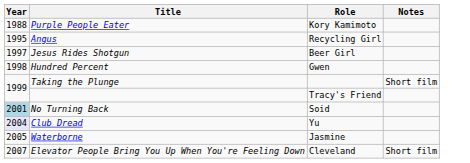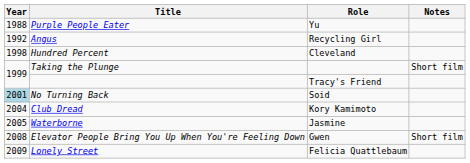 <table class="wikitable sortable">
 <tr>
 <th>Year</th>
 <th>Title</th>
 <th>Role</th>
 <th class="unsortable">Notes</th>
 </tr>
 <tr>
 <td>1988</td>
 <td><em><a href='#'>Purple People Eater</a></em></td>
-<td>Kory Kamimoto</td>
+<td>Yu</td>
 <td></td>
 </tr>
 <tr>
-<td>1995</td>
+<td>1992</td>
 <td><em><a href='#'>Angus</a></em></td>
 <td>Recycling Girl</td>
 <td></td>
 </tr>
 <tr>
-<td>1997</td>
-<td><em>Jesus Rides Shotgun</em></td>
-<td>Beer Girl</td>
-<td></td>
-</tr>
-<tr>
 <td>1998</td>
 <td><em>Hundred Percent</em></td>
-<td>Gwen</td>
+<td>Cleveland</td>
 <td></td>
 </tr>
 <tr>
 <td rowspan=2>1999</td>
 <td><em>Taking the Plunge</em></td>
 <td></td>
 <td>Short film</td>
 </tr>
 <tr>
 <td><em></em></td>
 <td>Tracy's Friend</td>
 <td></td>
 </tr>
 <tr>
 <td style="background: lightblue;">2001</td>
 <td><em>No Turning Back</em></td>
 <td>Soid</td>
 <td></td>
 </tr>
 <tr>
-<td style="background: lavender;">2004</td>
+<td>2004</td>
 <td><em><a href='#'>Club Dread</a></em></td>
-<td>Yu</td>
+<td>Kory Kamimoto</td>
 <td></td>
 </tr>
 <tr>
 <td>2005</td>
 <td><em><a href='#'>Waterborne</a></em></td>
 <td>Jasmine</td>
 <td></td>
 </tr>
 <tr>
-<td>2007</td>
+<td>2008</td>
 <td><em>Elevator People Bring You Up When You're Feeling Down</em></td>
-<td>Cleveland</td>
+<td>Gwen</td>
 <td>Short film</td>
 </tr>
+<tr>
+<td>2009</td>
+<td><em><a href='#'>Lonely Street</a></em></td>
+<td>Felicia Quattlebaum</td>
+<td></td>
+</tr>
 </table>
